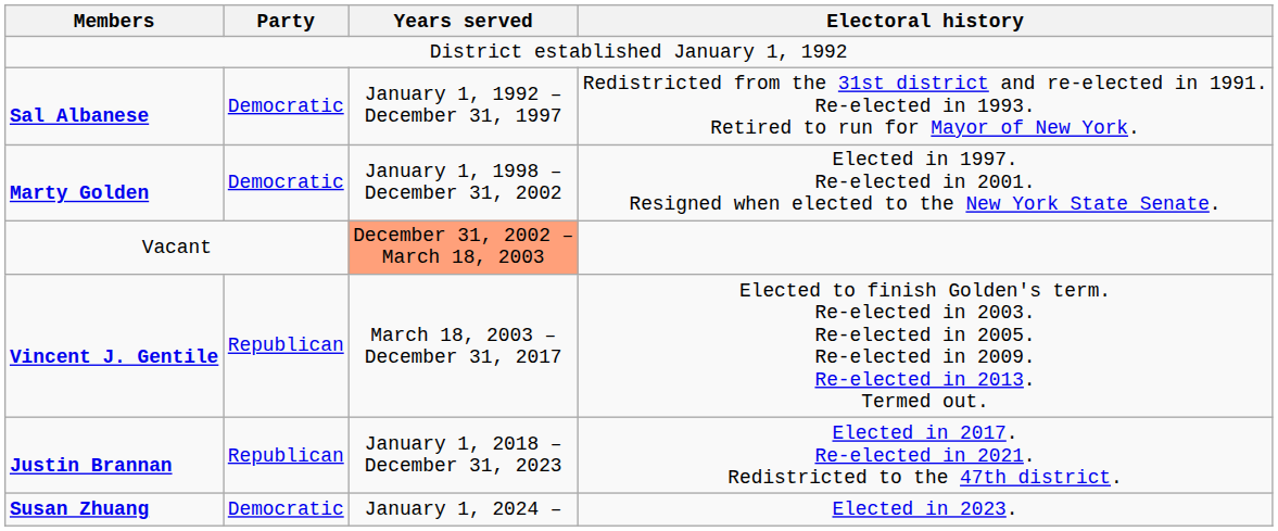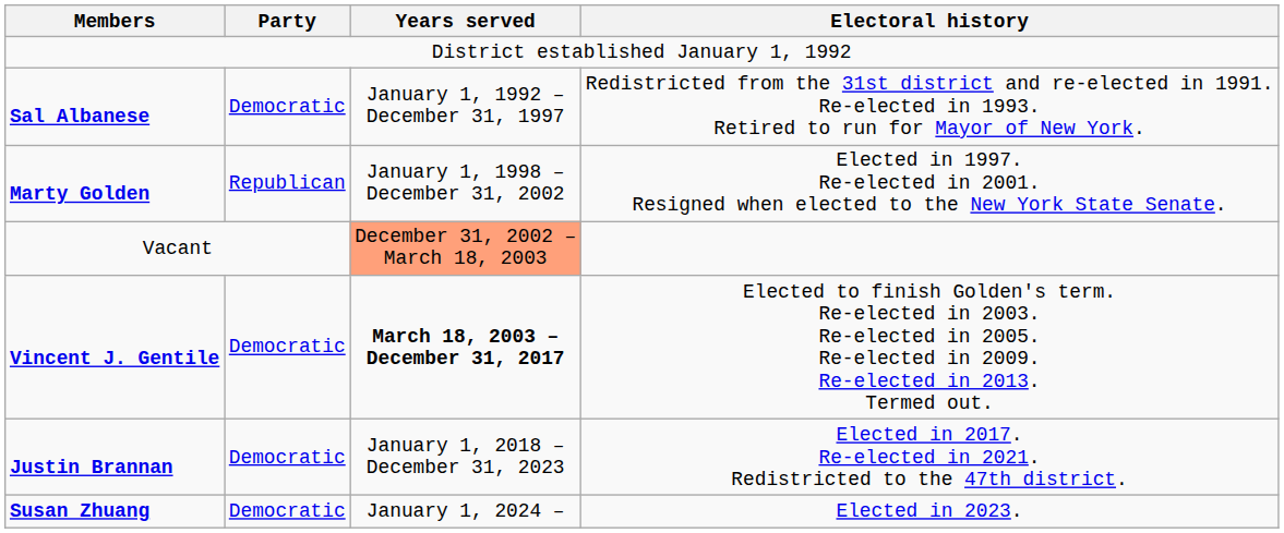 <table class=wikitable style="text-align:center">
 <tr>
 <th>Members</th>
 <th>Party</th>
 <th>Years served</th>
 <th>Electoral history</th>
 </tr>
 <tr>
 <td colspan=5>District established January 1, 1992</td>
 </tr>
 <tr>
 <td align=left><br><strong><a href='#'>Sal Albanese</a></strong><br></td>
 <td><a href='#'>Democratic</a></td>
 <td>January 1, 1992 – <br> December 31, 1997</td>
 <td>Redistricted from the <a href='#'>31st district</a> and re-elected in 1991. <br> Re-elected in 1993. <br> Retired to run for <a href='#'>Mayor of New York</a>.</td>
 </tr>
 <tr>
 <td align=left><br><strong><a href='#'>Marty Golden</a></strong><br></td>
-<td><a href='#'>Democratic</a></td>
+<td><a href='#'>Republican</a></td>
 <td>January 1, 1998 – <br> December 31, 2002</td>
 <td>Elected in 1997. <br> Re-elected in 2001. <br> Resigned when elected to the <a href='#'>New York State Senate</a>.</td>
 </tr>
 <tr>
 <td colspan=2>Vacant</td>
 <td style="background: lightsalmon;">December 31, 2002 – <br> March 18, 2003</td>
 </tr>
 <tr>
 <td align=left><br><strong><a href='#'>Vincent J. Gentile</a></strong><br></td>
-<td><a href='#'>Republican</a></td>
-<td>March 18, 2003 – <br> December 31, 2017</td>
+<td><a href='#'>Democratic</a></td>
+<td><strong>March 18, 2003 – <br> December 31, 2017</strong></td>
 <td>Elected to finish Golden's term. <br> Re-elected in 2003. <br> Re-elected in 2005. <br> Re-elected in 2009. <br> <a href='#'>Re-elected in 2013</a>. <br> Termed out.</td>
 </tr>
 <tr>
 <td align=left><br><strong><a href='#'>Justin Brannan</a></strong><br></td>
-<td><a href='#'>Republican</a></td>
+<td><a href='#'>Democratic</a></td>
 <td>January 1, 2018 – <br> December 31, 2023</td>
 <td><a href='#'>Elected in 2017</a>. <br> <a href='#'>Re-elected in 2021</a>. <br> Redistricted to the <a href='#'>47th district</a>.</td>
 </tr>
 <tr>
 <td align=left><strong><a href='#'>Susan Zhuang</a></strong><br> </td>
 <td><a href='#'>Democratic</a></td>
 <td>January 1, 2024 –</td>
 <td><a href='#'>Elected in 2023</a>.</td>
 </tr>
 </table>
